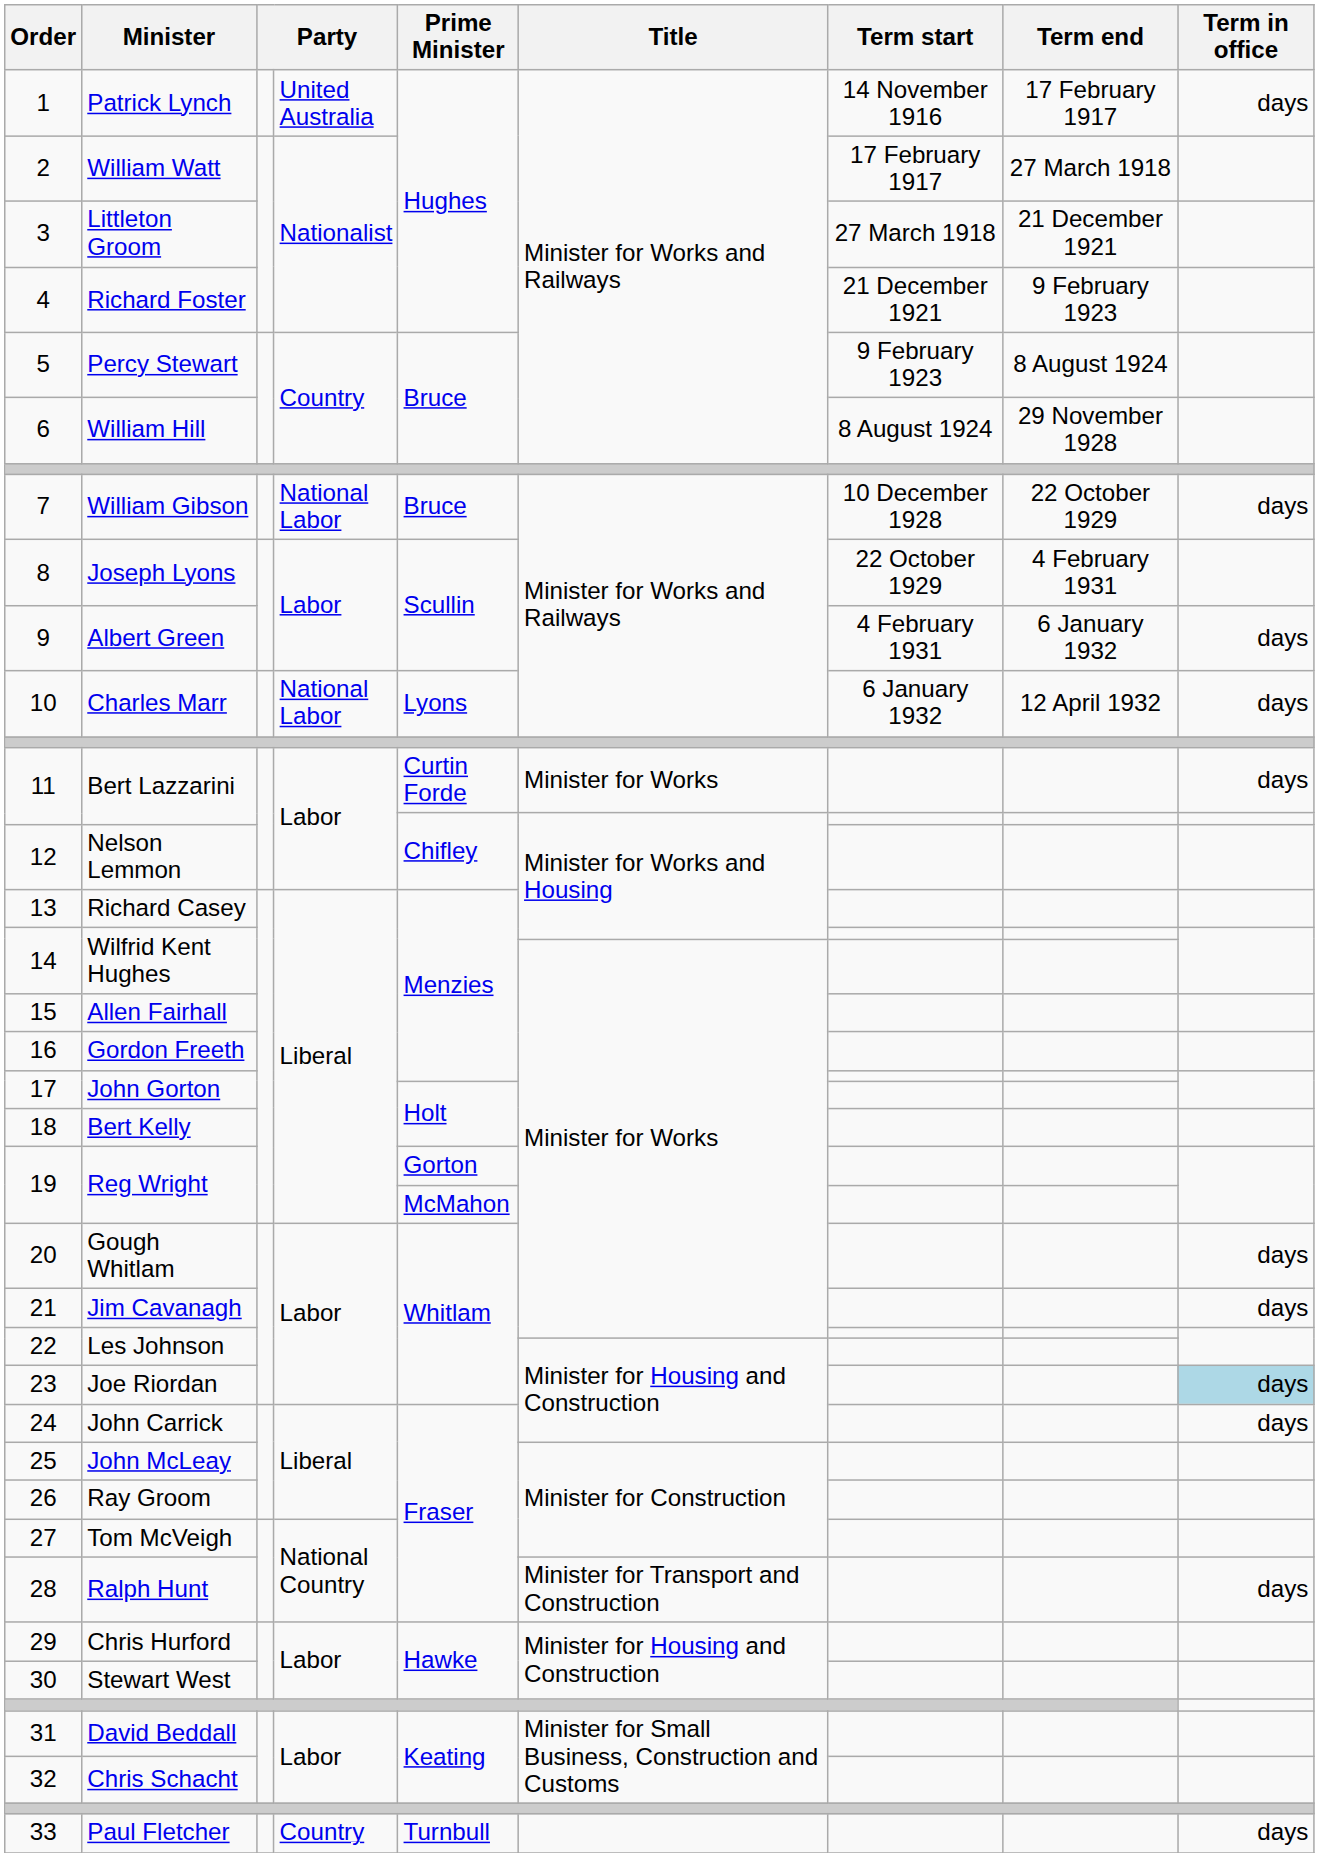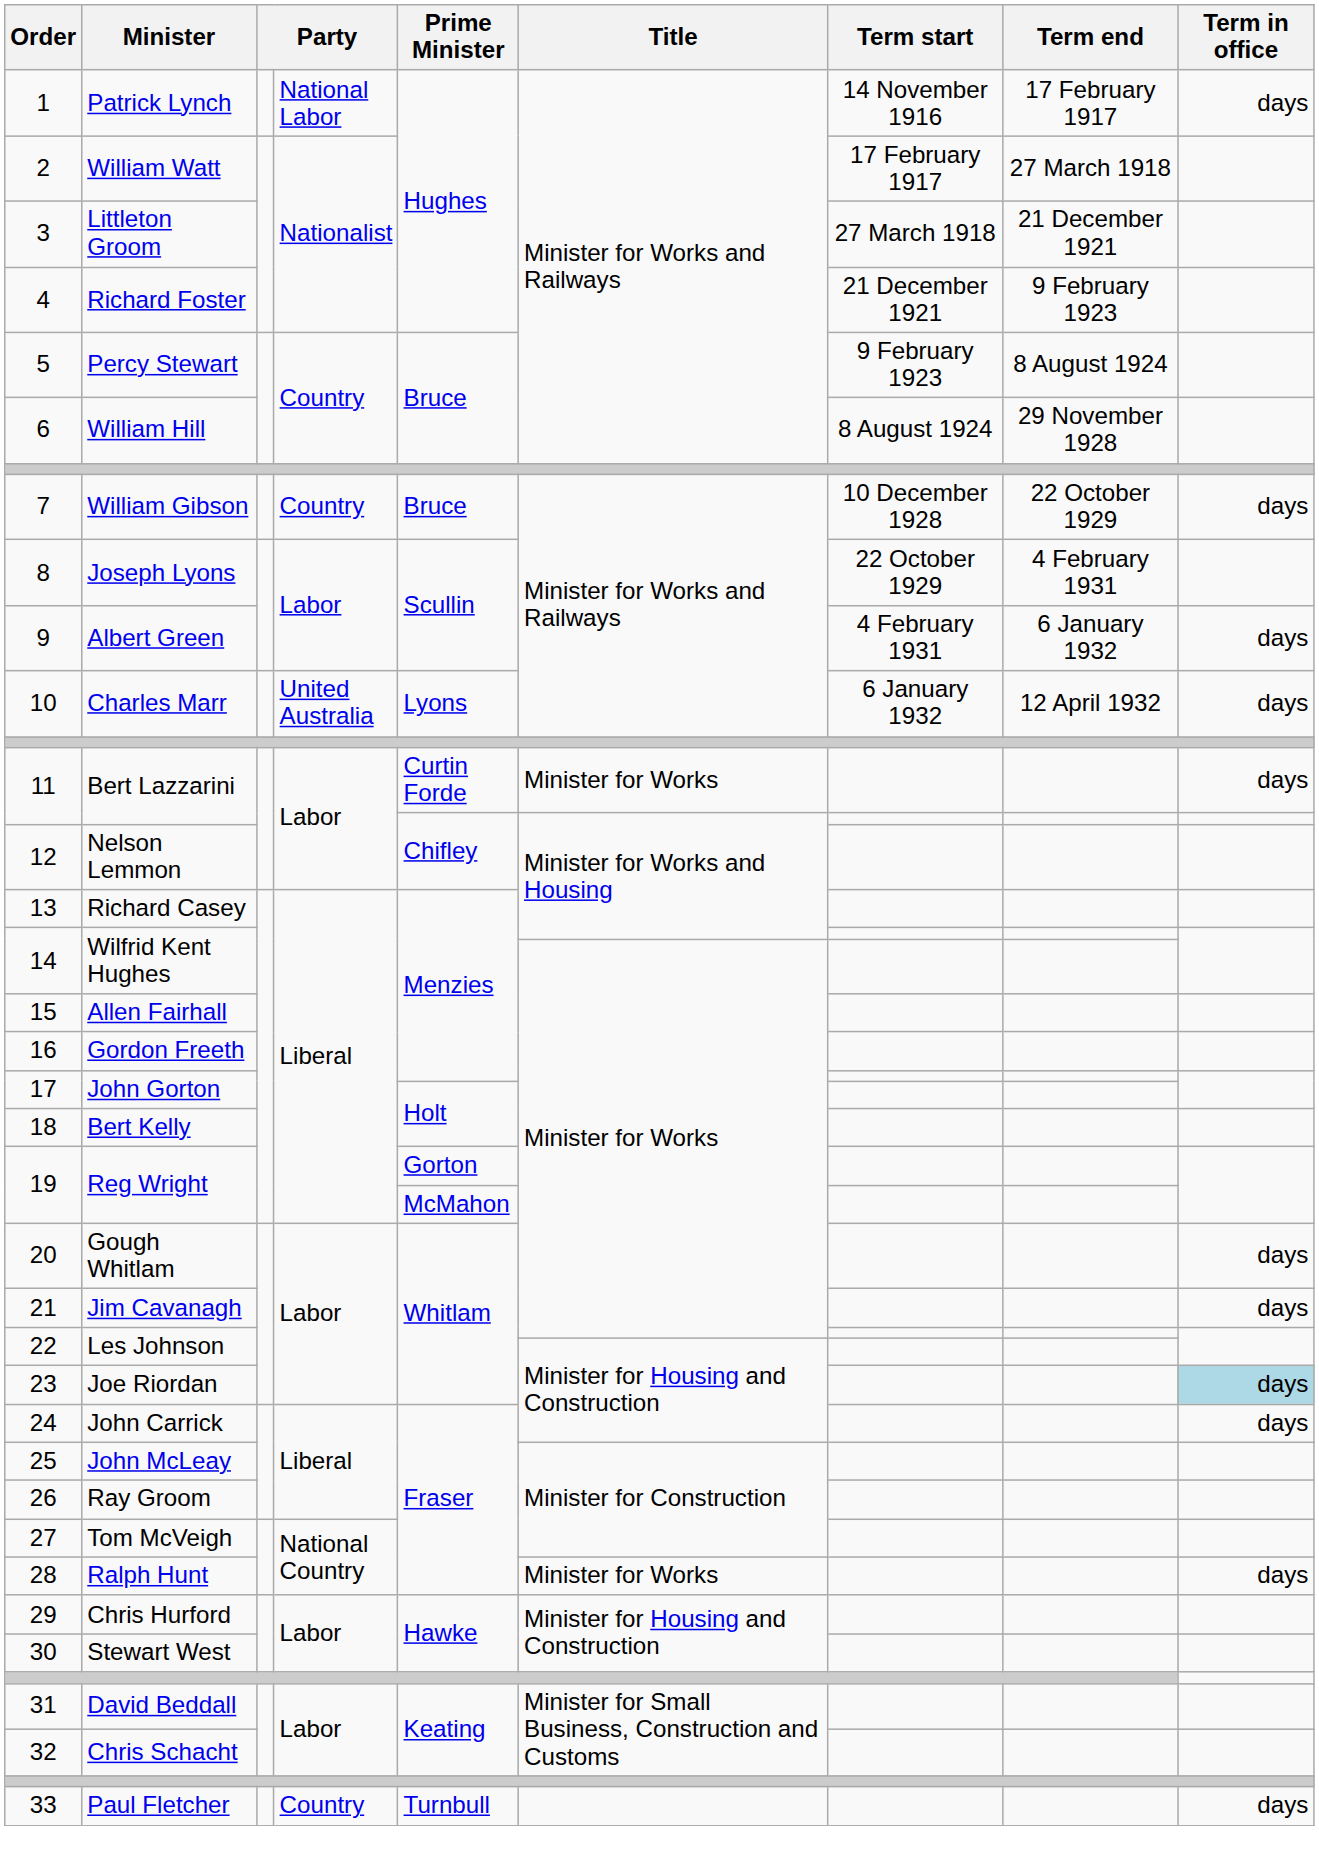 <table class="wikitable">
 <tr>
 <th width=5>Order</th>
 <th width=150>Minister</th>
 <th width=150 colspan="2">Party</th>
 <th width=75>Prime Minister</th>
 <th width=325>Title</th>
 <th width=150>Term start</th>
 <th width=150>Term end</th>
 <th width=130>Term in office</th>
 </tr>
 <tr>
 <td align=center>1</td>
 <td><a href='#'>Patrick Lynch</a></td>
 <td></td>
-<td><a href='#'>United Australia</a></td>
+<td><a href='#'>National Labor</a></td>
 <td rowspan=4><a href='#'>Hughes</a></td>
 <td rowspan=6>Minister for Works and Railways</td>
 <td align=center>14 November 1916</td>
 <td align=center>17 February 1917</td>
 <td align=right> days</td>
 </tr>
 <tr>
 <td align=center>2</td>
 <td><a href='#'>William Watt</a></td>
 <td rowspan="3" ></td>
 <td rowspan=3><a href='#'>Nationalist</a></td>
 <td align=center>17 February 1917</td>
 <td align=center>27 March 1918</td>
 <td align=right></td>
 </tr>
 <tr>
 <td align=center>3</td>
 <td><a href='#'>Littleton Groom</a></td>
 <td align=center>27 March 1918</td>
 <td align=center>21 December 1921</td>
 <td align=right></td>
 </tr>
 <tr>
 <td align=center>4</td>
 <td><a href='#'>Richard Foster</a></td>
 <td align=center>21 December 1921</td>
 <td align=center>9 February 1923</td>
 <td align=right></td>
 </tr>
 <tr>
 <td align=center>5</td>
 <td><a href='#'>Percy Stewart</a></td>
 <td rowspan="2" ></td>
 <td rowspan=2><a href='#'>Country</a></td>
 <td rowspan=2><a href='#'>Bruce</a></td>
 <td align=center>9 February 1923</td>
 <td align=center>8 August 1924</td>
 <td align=right></td>
 </tr>
 <tr>
 <td align=center>6</td>
 <td><a href='#'>William Hill</a></td>
 <td align=center>8 August 1924</td>
 <td align=center>29 November 1928</td>
 <td align=right><strong></strong></td>
 </tr>
 <tr>
 <th colspan=9 style="background: #cccccc;"></th>
 </tr>
 <tr>
 <td align=center>7</td>
 <td><a href='#'>William Gibson</a></td>
 <td></td>
-<td><a href='#'>National Labor</a></td>
+<td><a href='#'>Country</a></td>
 <td><a href='#'>Bruce</a></td>
 <td rowspan=4>Minister for Works and Railways</td>
 <td align=center>10 December 1928</td>
 <td align=center>22 October 1929</td>
 <td align=right> days</td>
 </tr>
 <tr>
 <td align=center>8</td>
 <td><a href='#'>Joseph Lyons</a></td>
 <td rowspan="2" ></td>
 <td rowspan=2><a href='#'>Labor</a></td>
 <td rowspan=2><a href='#'>Scullin</a></td>
 <td align=center>22 October 1929</td>
 <td align=center>4 February 1931</td>
 <td align=right></td>
 </tr>
 <tr>
 <td align=center>9</td>
 <td><a href='#'>Albert Green</a></td>
 <td align=center>4 February 1931</td>
 <td align=center>6 January 1932</td>
 <td align=right> days</td>
 </tr>
 <tr>
 <td align=center>10</td>
 <td><a href='#'>Charles Marr</a></td>
 <td></td>
-<td><a href='#'>National Labor</a></td>
+<td><a href='#'>United Australia</a></td>
 <td><a href='#'>Lyons</a></td>
 <td align=center>6 January 1932</td>
 <td align=center>12 April 1932</td>
 <td align=right> days</td>
 </tr>
 <tr>
 <th colspan=9 style="background: #cccccc;"></th>
 </tr>
 <tr>
 <td align=center rowspan="2">11</td>
 <td rowspan="2">Bert Lazzarini</td>
 <td rowspan="3" > </td>
 <td rowspan="3">Labor</td>
 <td><a href='#'>Curtin</a><br><a href='#'>Forde</a></td>
 <td>Minister for Works</td>
 <td align=center></td>
 <td align=center></td>
 <td align=right> days</td>
 </tr>
 <tr>
 <td rowspan="2"><a href='#'>Chifley</a></td>
 <td rowspan="4">Minister for Works and <a href='#'>Housing</a></td>
 <td align=center></td>
 <td align=center></td>
 <td align=right></td>
 </tr>
 <tr>
 <td align=center>12</td>
 <td>Nelson Lemmon</td>
 <td align=center></td>
 <td align=center></td>
 <td align=right></td>
 </tr>
 <tr>
 <td align=center>13</td>
 <td>Richard Casey</td>
 <td rowspan="10" ></td>
 <td rowspan="10">Liberal</td>
 <td rowspan="6"><a href='#'>Menzies</a></td>
 <td align=center></td>
 <td align=center></td>
 <td align=right></td>
 </tr>
 <tr>
 <td rowspan=2 align=center>14</td>
 <td rowspan="2">Wilfrid Kent Hughes</td>
 <td align=center></td>
 <td align=center></td>
 <td rowspan="2" align=right></td>
 </tr>
 <tr>
 <td rowspan="11">Minister for Works</td>
 <td align=center></td>
 <td align=center></td>
 </tr>
 <tr>
 <td align=center>15</td>
 <td><a href='#'>Allen Fairhall</a></td>
 <td align=center></td>
 <td align=center></td>
 <td align=right></td>
 </tr>
 <tr>
 <td align=center>16</td>
 <td><a href='#'>Gordon Freeth</a></td>
 <td align=center></td>
 <td align=center></td>
 <td align=right><strong></strong></td>
 </tr>
 <tr>
 <td rowspan="2" align=center>17</td>
 <td rowspan="2"><a href='#'>John Gorton</a></td>
 <td align=center></td>
 <td align=center></td>
 <td rowspan="2" align=right></td>
 </tr>
 <tr>
 <td rowspan="2"><a href='#'>Holt</a></td>
 <td align=center></td>
 <td align=center></td>
 </tr>
 <tr>
 <td align=center>18</td>
 <td><a href='#'>Bert Kelly</a></td>
 <td align=center></td>
 <td align=center></td>
 <td align=right></td>
 </tr>
 <tr>
 <td rowspan="2" align=center>19</td>
 <td rowspan="2"><a href='#'>Reg Wright</a></td>
 <td><a href='#'>Gorton</a></td>
 <td align=center></td>
 <td align=center></td>
 <td rowspan="2" align=right></td>
 </tr>
 <tr>
 <td><a href='#'>McMahon</a></td>
 <td align=center></td>
 <td align=center></td>
 </tr>
 <tr>
 <td align=center>20</td>
 <td>Gough Whitlam</td>
 <td rowspan="5" ></td>
 <td rowspan="5">Labor</td>
 <td rowspan="5"><a href='#'>Whitlam</a></td>
 <td align=center></td>
 <td align=center></td>
 <td align=right> days</td>
 </tr>
 <tr>
 <td align=center>21</td>
 <td><a href='#'>Jim Cavanagh</a></td>
 <td align=center></td>
 <td align=center></td>
 <td align=right> days</td>
 </tr>
 <tr>
 <td rowspan=2 align=center>22</td>
 <td rowspan="2">Les Johnson</td>
 <td align=center></td>
 <td align=center></td>
 <td rowspan="2" align=right></td>
 </tr>
 <tr>
 <td rowspan="3">Minister for <a href='#'>Housing</a> and Construction</td>
 <td align=center></td>
 <td align=center></td>
 </tr>
 <tr>
 <td align=center>23</td>
 <td>Joe Riordan</td>
 <td align=center></td>
 <td align=center></td>
 <td align=right style="background: lightblue;"> days</td>
 </tr>
 <tr>
 <td align=center>24</td>
 <td>John Carrick</td>
 <td rowspan="3" ></td>
 <td rowspan="3">Liberal</td>
 <td rowspan="5"><a href='#'>Fraser</a></td>
 <td align=center></td>
 <td align=center></td>
 <td align=right> days</td>
 </tr>
 <tr>
 <td align=center>25</td>
 <td><a href='#'>John McLeay</a></td>
 <td rowspan="3">Minister for Construction</td>
 <td align=center></td>
 <td align=center></td>
 <td align=right></td>
 </tr>
 <tr>
 <td align=center>26</td>
 <td>Ray Groom</td>
 <td align=center></td>
 <td align=center></td>
 <td align=right></td>
 </tr>
 <tr>
 <td align=center>27</td>
 <td>Tom McVeigh</td>
 <td rowspan="2" ></td>
 <td rowspan=2>National Country</td>
 <td align=center></td>
 <td align=center></td>
 <td align=right></td>
 </tr>
 <tr>
 <td align=center>28</td>
 <td><a href='#'>Ralph Hunt</a></td>
-<td>Minister for Transport and Construction</td>
+<td>Minister for Works</td>
 <td align=center></td>
 <td align=center></td>
 <td align=right> days</td>
 </tr>
 <tr>
 <td align=center>29</td>
 <td>Chris Hurford</td>
 <td rowspan="2" ></td>
 <td rowspan="2">Labor</td>
 <td rowspan="2"><a href='#'>Hawke</a></td>
 <td rowspan="2">Minister for <a href='#'>Housing</a> and Construction</td>
 <td align=center></td>
 <td align=center></td>
 <td align=right></td>
 </tr>
 <tr>
 <td align=center>30</td>
 <td>Stewart West</td>
 <td align=center></td>
 <td align=center></td>
 <td align=right></td>
 </tr>
 <tr>
 <th colspan=8 style="background: #cccccc;"></th>
 </tr>
 <tr>
 <td align=center>31</td>
 <td><a href='#'>David Beddall</a></td>
 <td rowspan="2" ></td>
 <td rowspan="2">Labor</td>
 <td rowspan="2"><a href='#'>Keating</a></td>
 <td rowspan="2">Minister for Small Business, Construction and Customs</td>
 <td align=center></td>
 <td align=center></td>
 <td align=right></td>
 </tr>
 <tr>
 <td align=center>32</td>
 <td><a href='#'>Chris Schacht</a></td>
 <td align=center></td>
 <td align=center></td>
 <td align=right></td>
 </tr>
 <tr>
 <th colspan=9 style="background: #cccccc;"></th>
 </tr>
 <tr>
 <td align=center>33</td>
 <td><a href='#'>Paul Fletcher</a></td>
 <td> </td>
 <td><a href='#'>Country</a></td>
 <td><a href='#'>Turnbull</a></td>
 <td></td>
 <td align=center></td>
 <td align=center></td>
 <td align=right> days</td>
 </tr>
 </table>
